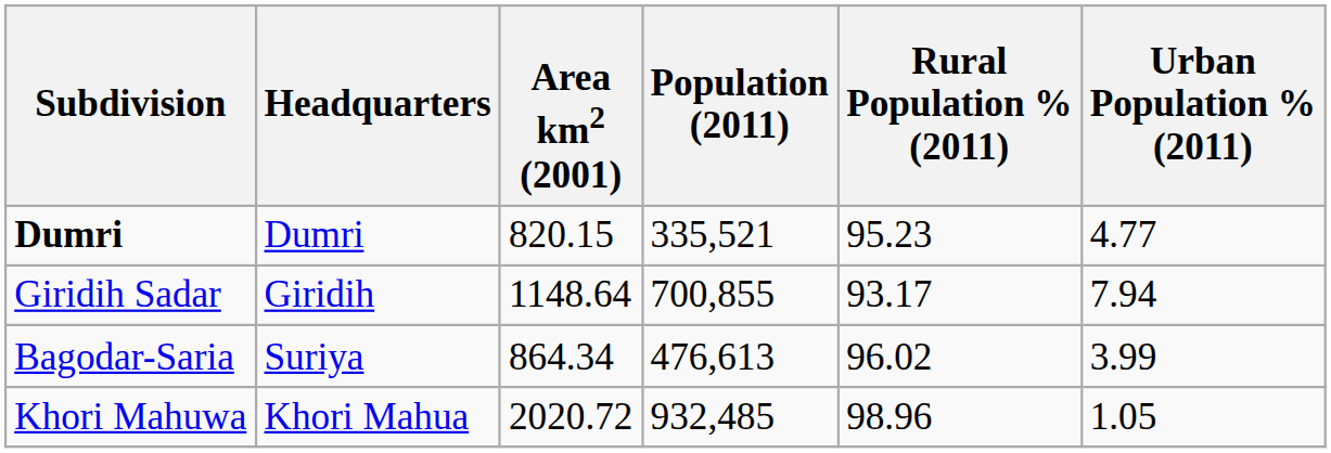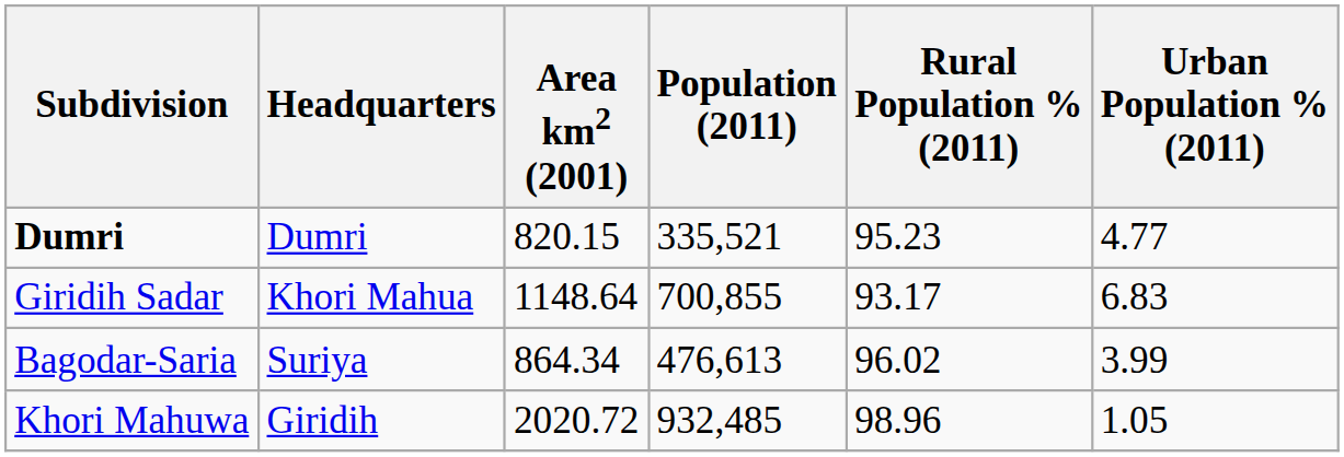 <table class="wikitable sortable">
 <tr>
 <th>Subdivision</th>
 <th>Headquarters</th>
 <th><br>Area<br>km<sup>2</sup><br>(2001)</th>
 <th>Population<br>(2011)</th>
 <th>Rural<br>Population %<br>(2011)</th>
 <th>Urban<br> Population % <br>(2011)</th>
 </tr>
 <tr>
 <td><strong>Dumri</strong></td>
 <td><a href='#'>Dumri</a></td>
 <td>820.15</td>
 <td>335,521</td>
 <td>95.23</td>
 <td>4.77</td>
 </tr>
 <tr>
 <td><a href='#'>Giridih Sadar</a></td>
-<td><a href='#'>Giridih</a></td>
+<td><a href='#'>Khori Mahua</a></td>
 <td>1148.64</td>
 <td>700,855</td>
 <td>93.17</td>
-<td>7.94</td>
+<td>6.83</td>
 </tr>
 <tr>
 <td><a href='#'>Bagodar-Saria</a></td>
 <td><a href='#'>Suriya</a></td>
 <td>864.34</td>
 <td>476,613</td>
 <td>96.02</td>
 <td>3.99</td>
 </tr>
 <tr>
 <td><a href='#'>Khori Mahuwa</a></td>
-<td><a href='#'>Khori Mahua</a></td>
+<td><a href='#'>Giridih</a></td>
 <td>2020.72</td>
 <td>932,485</td>
 <td>98.96</td>
 <td>1.05</td>
 </tr>
 <tr>
 </tr>
 </table>
